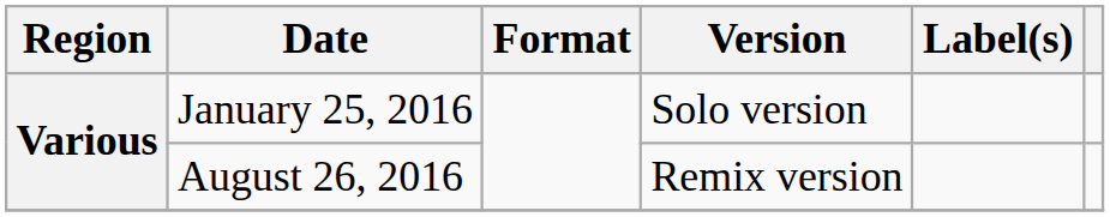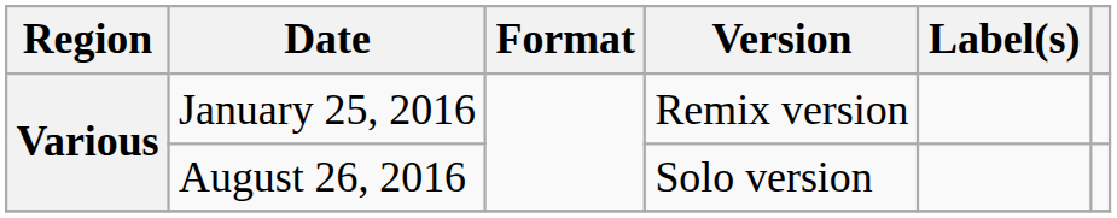 <table class="wikitable plainrowheaders">
 <tr>
 <th scope="col">Region</th>
 <th scope="col">Date</th>
 <th scope="col">Format</th>
 <th scope="col">Version</th>
 <th scope="col">Label(s)</th>
 <th scope="col"></th>
 </tr>
 <tr>
 <th scope="row" rowspan="2">Various</th>
 <td>January 25, 2016</td>
 <td rowspan="2"></td>
-<td>Solo version</td>
+<td>Remix version</td>
 <td></td>
 <td style="text-align:center;"></td>
 </tr>
 <tr>
 <td>August 26, 2016</td>
-<td>Remix version</td>
+<td>Solo version</td>
 <td></td>
 <td style="text-align:center;"></td>
 </tr>
 <tr>
 </tr>
 </table>
